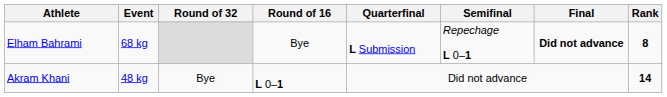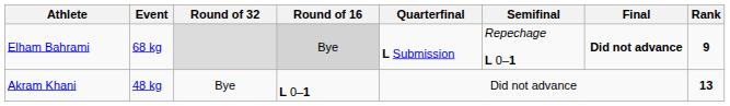 <table class="wikitable" width="98%" style="text-align:left; font-size:90%">
 <tr>
 <th width="17%">Athlete</th>
 <th width="6%">Event</th>
 <th width="14%">Round of 32</th>
 <th width="14%">Round of 16</th>
 <th width="14%">Quarterfinal</th>
 <th width="14%">Semifinal</th>
 <th width="14%">Final</th>
 <th width="5%">Rank</th>
 </tr>
 <tr>
 <td><a href='#'>Elham Bahrami</a></td>
 <td><a href='#'>68 kg</a></td>
 <td bgcolor=#DCDCDC></td>
-<td align=center>Bye</td>
+<td align=center style="background: lightgrey;">Bye</td>
 <td><br><strong>L</strong> <a href='#'>Submission</a></td>
 <td><em>Repechage</em><br><br><strong>L</strong> 0–<strong>1</strong></td>
 <td align=center><strong>Did not advance</strong></td>
-<td align=center><strong>8</strong></td>
+<td align=center><strong>9</strong></td>
 </tr>
 <tr>
 <td><a href='#'>Akram Khani</a></td>
 <td><a href='#'>48 kg</a></td>
 <td align=center>Bye</td>
 <td><br><strong>L</strong> 0–<strong>1</strong></td>
 <td colspan=3 align=center>Did not advance</td>
-<td align=center><strong>14</strong></td>
+<td align=center><strong>13</strong></td>
 </tr>
 </table>
